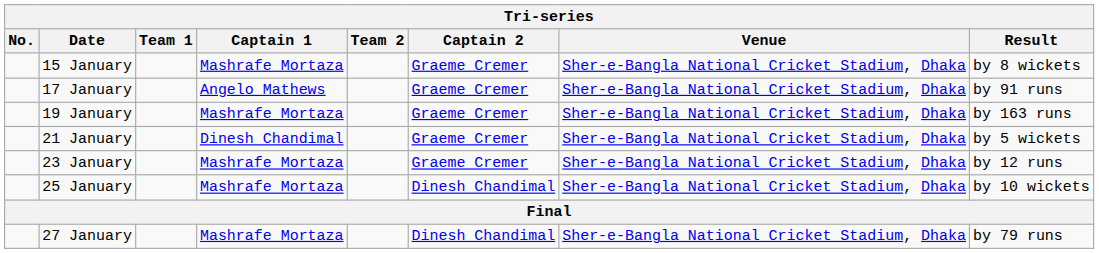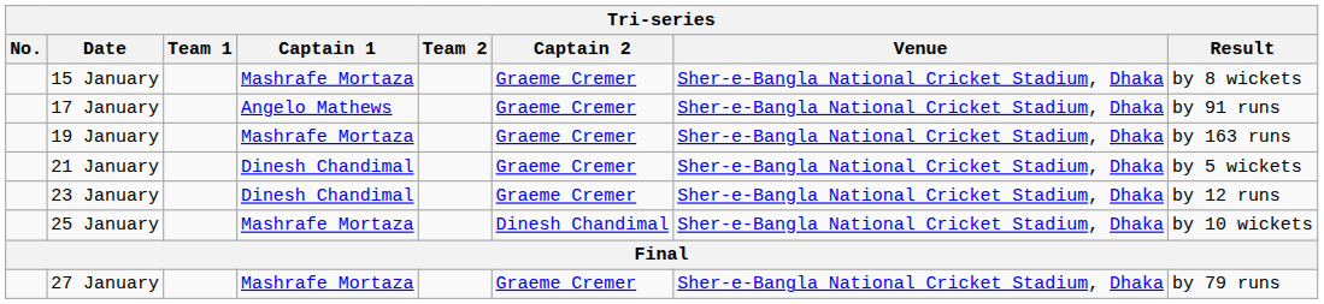 <table class="wikitable">
 <tr>
 <th colspan="8">Tri-series</th>
 </tr>
 <tr>
 <th>No.</th>
 <th>Date</th>
 <th>Team 1</th>
 <th>Captain 1</th>
 <th>Team 2</th>
 <th>Captain 2</th>
 <th>Venue</th>
 <th>Result</th>
 </tr>
 <tr>
 <td></td>
 <td>15 January</td>
 <td></td>
 <td><a href='#'>Mashrafe Mortaza</a></td>
 <td></td>
 <td><a href='#'>Graeme Cremer</a></td>
 <td><a href='#'>Sher-e-Bangla National Cricket Stadium</a>, <a href='#'>Dhaka</a></td>
 <td> by 8 wickets</td>
 </tr>
 <tr>
 <td></td>
 <td>17 January</td>
 <td></td>
 <td><a href='#'>Angelo Mathews</a></td>
 <td></td>
 <td><a href='#'>Graeme Cremer</a></td>
 <td><a href='#'>Sher-e-Bangla National Cricket Stadium</a>, <a href='#'>Dhaka</a></td>
 <td> by 91 runs</td>
 </tr>
 <tr>
 <td></td>
 <td>19 January</td>
 <td></td>
 <td><a href='#'>Mashrafe Mortaza</a></td>
 <td></td>
 <td><a href='#'>Graeme Cremer</a></td>
 <td><a href='#'>Sher-e-Bangla National Cricket Stadium</a>, <a href='#'>Dhaka</a></td>
 <td> by 163 runs</td>
 </tr>
 <tr>
 <td></td>
 <td>21 January</td>
 <td></td>
 <td><a href='#'>Dinesh Chandimal</a></td>
 <td></td>
 <td><a href='#'>Graeme Cremer</a></td>
 <td><a href='#'>Sher-e-Bangla National Cricket Stadium</a>, <a href='#'>Dhaka</a></td>
 <td> by 5 wickets</td>
 </tr>
 <tr>
 <td></td>
 <td>23 January</td>
 <td></td>
-<td><a href='#'>Mashrafe Mortaza</a></td>
+<td><a href='#'>Dinesh Chandimal</a></td>
 <td></td>
 <td><a href='#'>Graeme Cremer</a></td>
 <td><a href='#'>Sher-e-Bangla National Cricket Stadium</a>, <a href='#'>Dhaka</a></td>
 <td> by 12 runs</td>
 </tr>
 <tr>
 <td></td>
 <td>25 January</td>
 <td></td>
 <td><a href='#'>Mashrafe Mortaza</a></td>
 <td></td>
 <td><a href='#'>Dinesh Chandimal</a></td>
 <td><a href='#'>Sher-e-Bangla National Cricket Stadium</a>, <a href='#'>Dhaka</a></td>
 <td> by 10 wickets</td>
 </tr>
 <tr>
 <th colspan="8">Final</th>
 </tr>
 <tr>
 <td></td>
 <td>27 January</td>
 <td></td>
 <td><a href='#'>Mashrafe Mortaza</a></td>
 <td></td>
-<td><a href='#'>Dinesh Chandimal</a></td>
+<td><a href='#'>Graeme Cremer</a></td>
 <td><a href='#'>Sher-e-Bangla National Cricket Stadium</a>, <a href='#'>Dhaka</a></td>
 <td> by 79 runs</td>
 </tr>
 </table>
